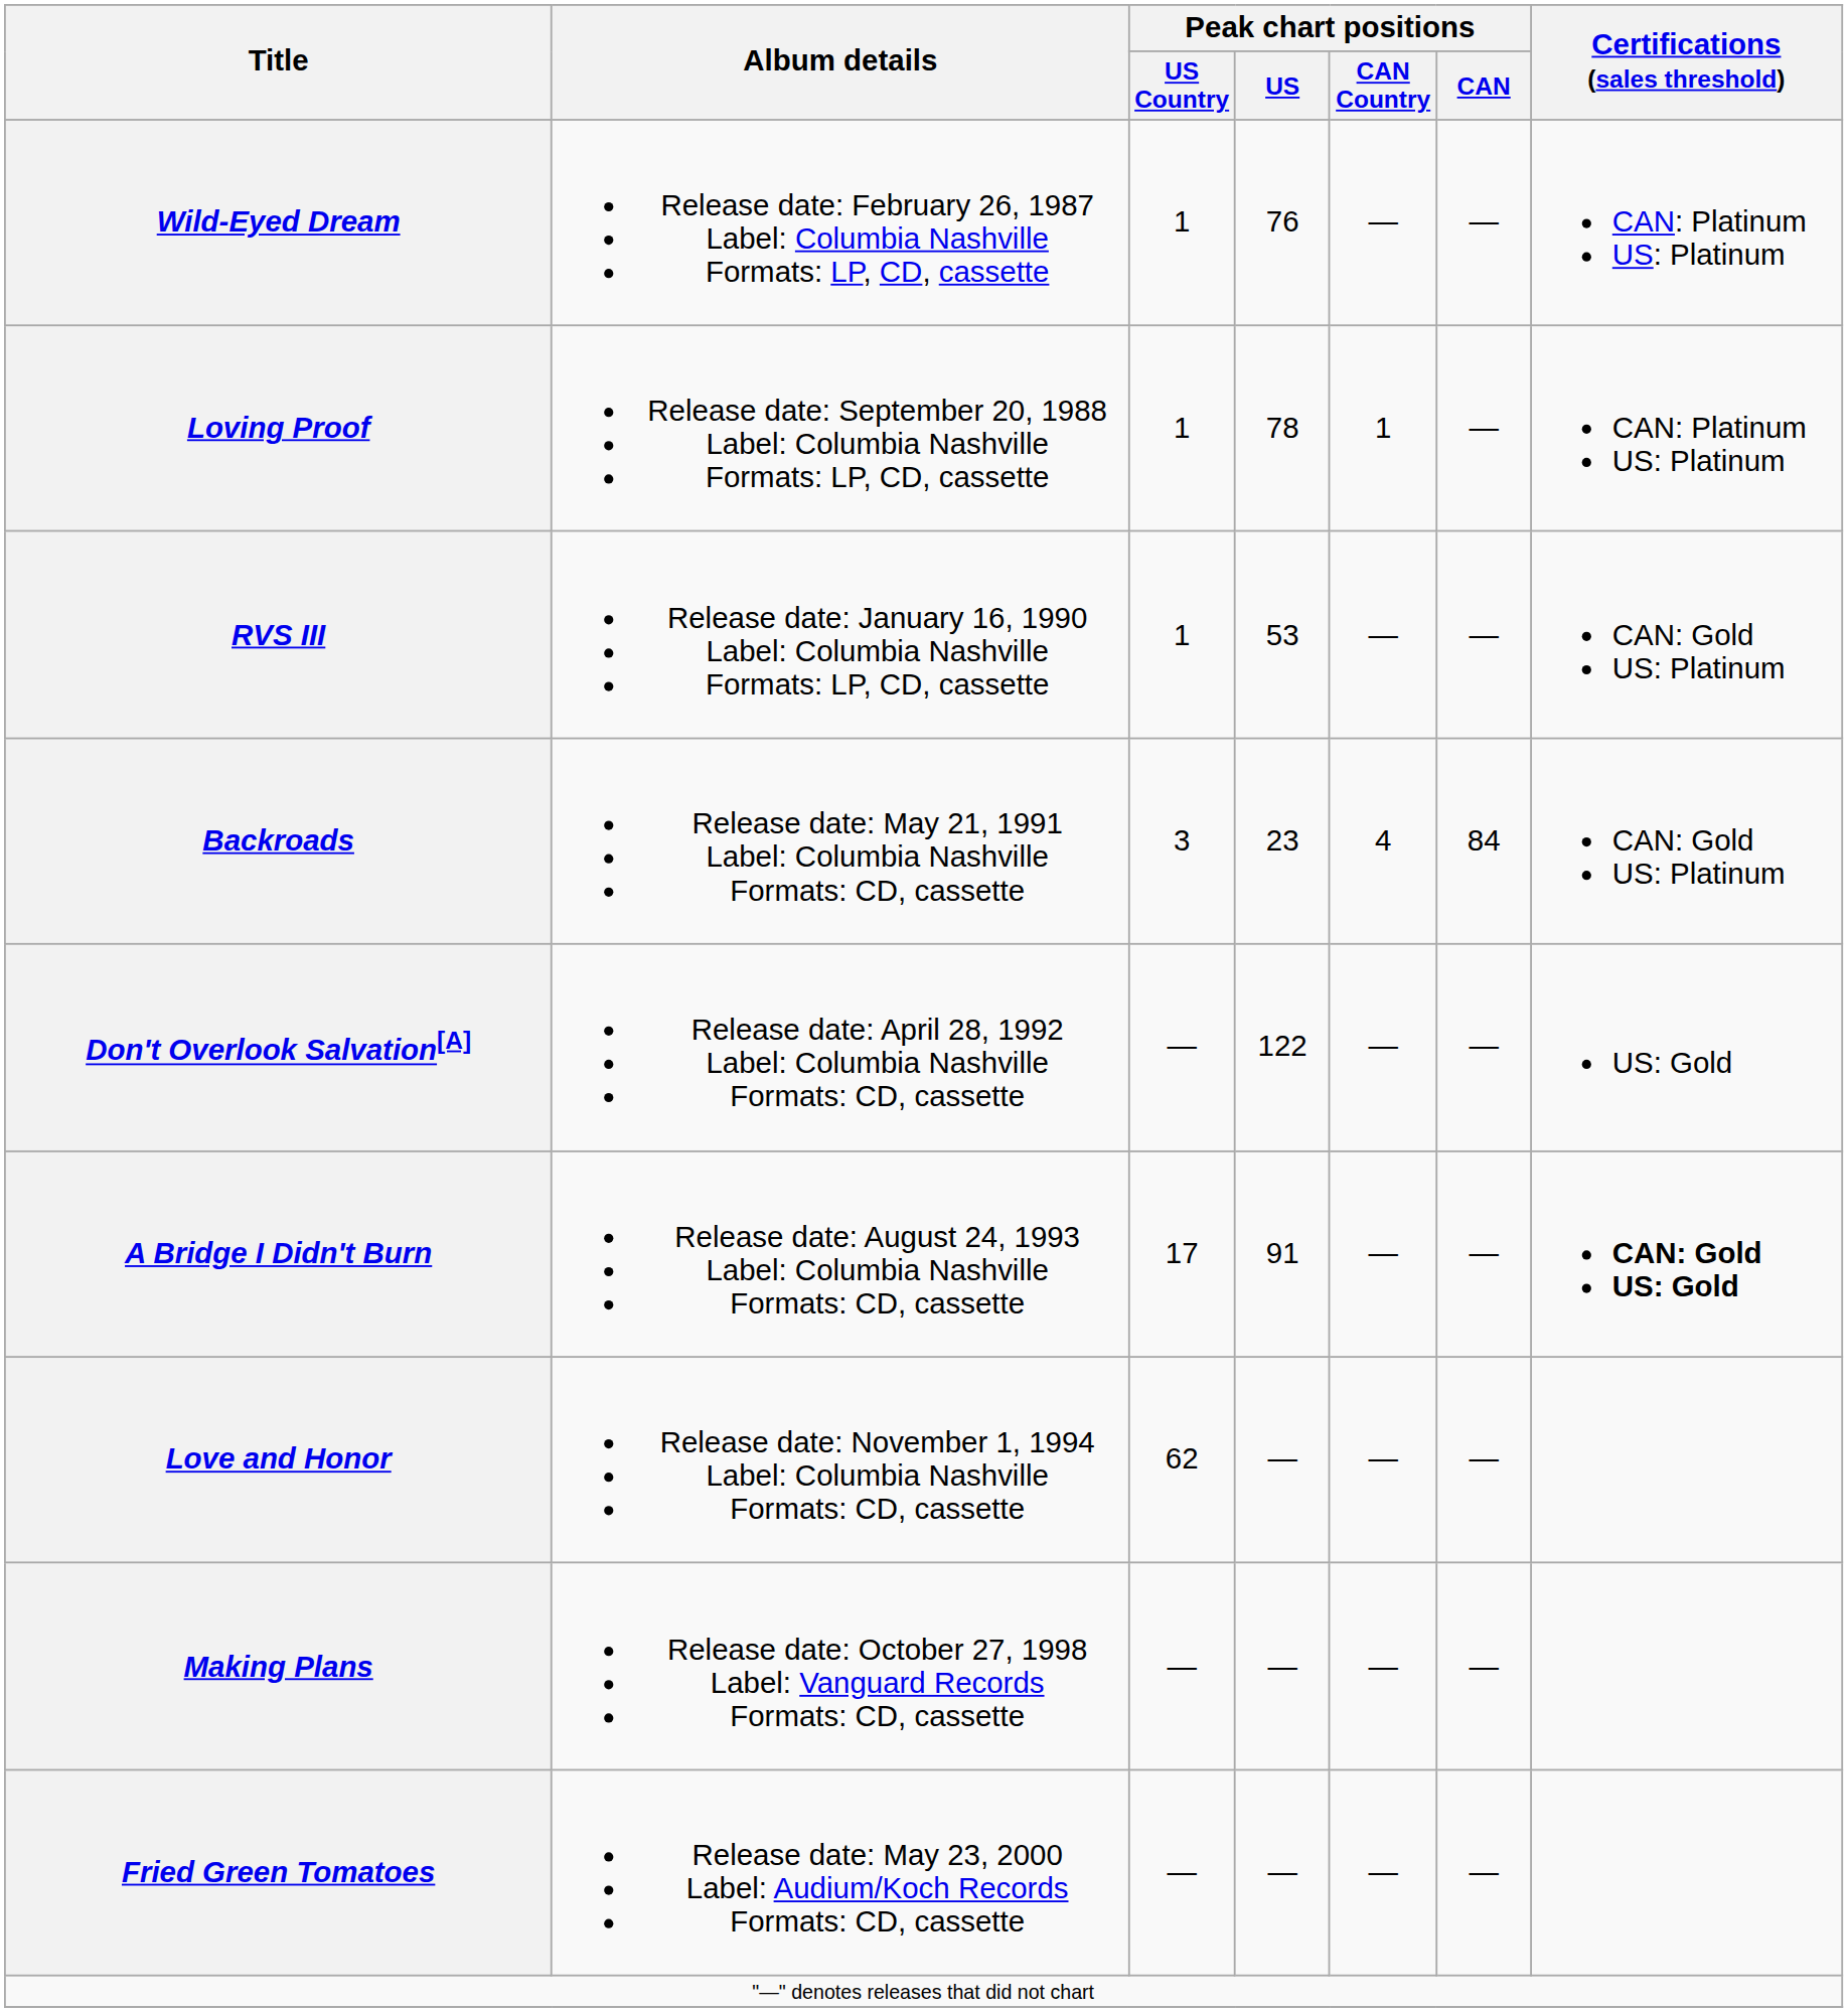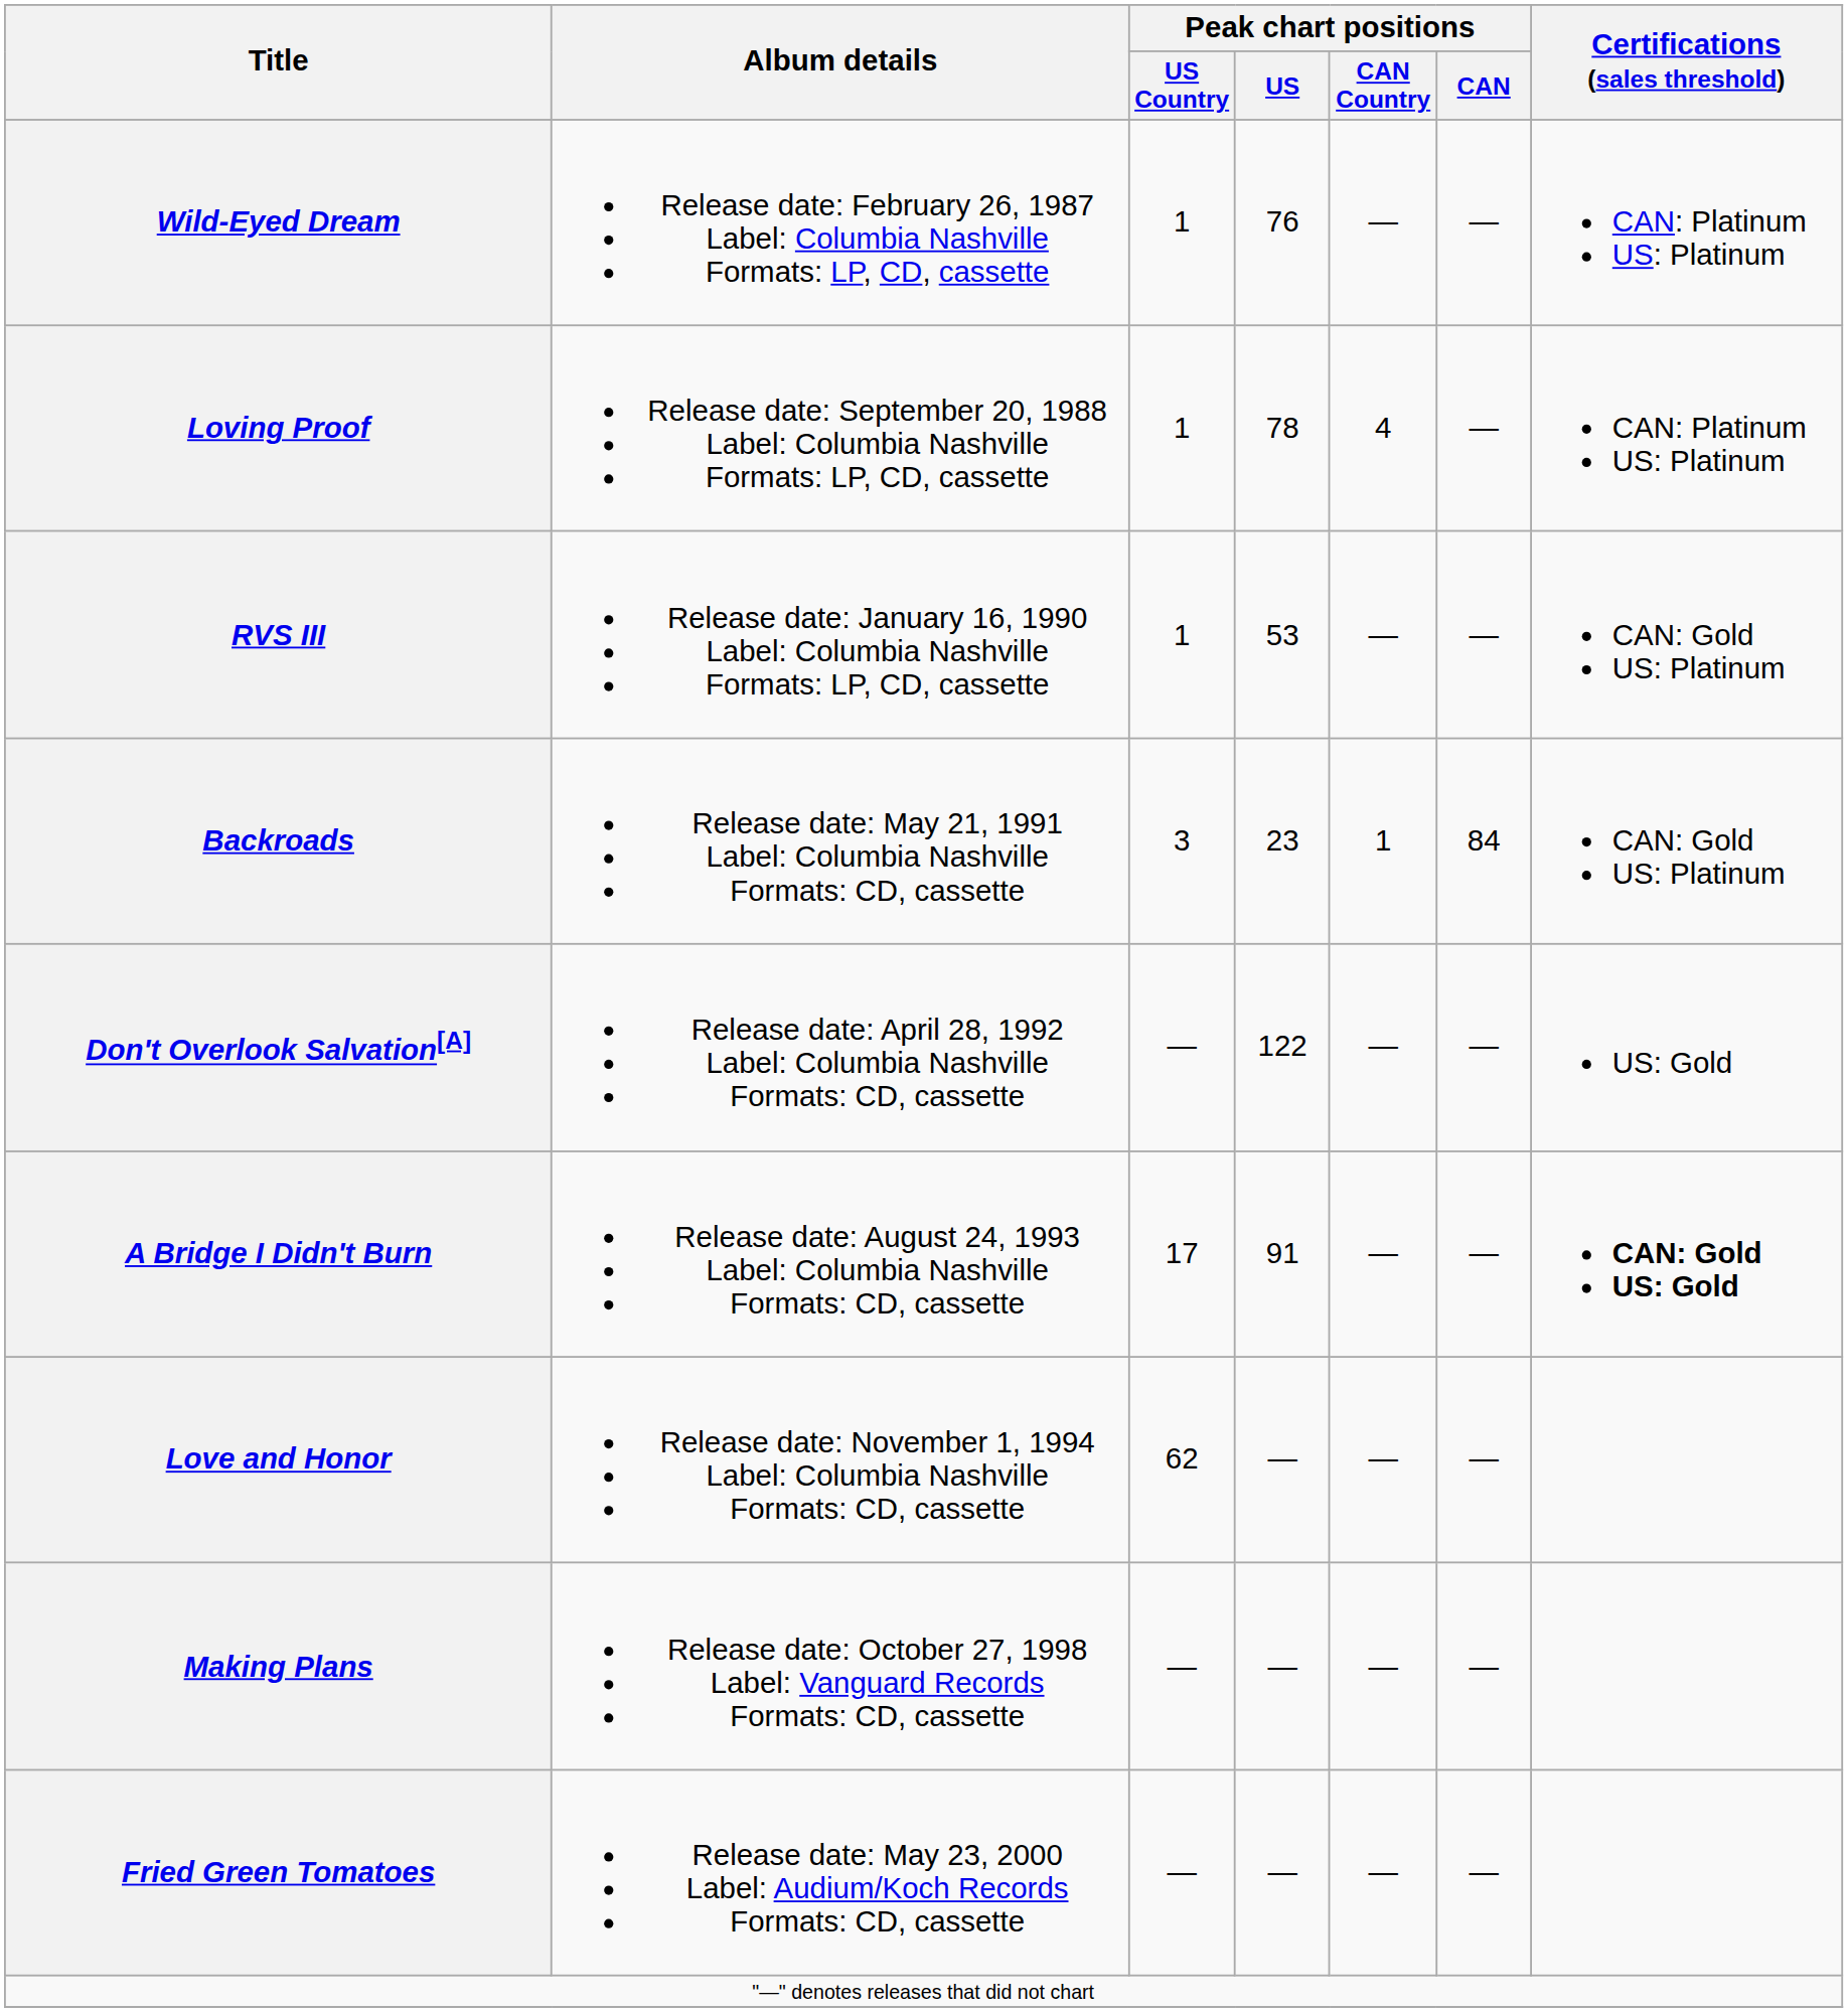 <table class="wikitable plainrowheaders" style="text-align:center;">
 <tr>
 <th rowspan="2" style="width:18em;">Title</th>
 <th rowspan="2" style="width:19em;">Album details</th>
 <th colspan="4">Peak chart positions</th>
 <th rowspan="2" style="width:10em;"><a href='#'>Certifications</a><br><small>(<a href='#'>sales threshold</a>)</small></th>
 </tr>
 <tr style="font-size:smaller;">
 <th width="45"><a href='#'>US Country</a><br></th>
 <th width="45"><a href='#'>US</a><br></th>
 <th width="45"><a href='#'>CAN Country</a><br></th>
 <th width="45"><a href='#'>CAN</a><br></th>
 </tr>
 <tr>
 <th scope="row"><em><a href='#'>Wild-Eyed Dream</a></em></th>
 <td><br><ul><li>Release date: February 26, 1987</li><li>Label: <a href='#'>Columbia Nashville</a></li><li>Formats: <a href='#'>LP</a>, <a href='#'>CD</a>, <a href='#'>cassette</a></li></ul></td>
 <td>1</td>
 <td>76</td>
 <td>—</td>
 <td>—</td>
 <td align="left"><br><ul><li><a href='#'>CAN</a>: Platinum</li><li><a href='#'>US</a>: Platinum</li></ul></td>
 </tr>
 <tr>
 <th scope="row"><em><a href='#'>Loving Proof</a></em></th>
 <td><br><ul><li>Release date: September 20, 1988</li><li>Label: Columbia Nashville</li><li>Formats: LP, CD, cassette</li></ul></td>
 <td>1</td>
 <td>78</td>
-<td>1</td>
+<td>4</td>
 <td>—</td>
 <td align="left"><br><ul><li>CAN: Platinum</li><li>US: Platinum</li></ul></td>
 </tr>
 <tr>
 <th scope="row"><em><a href='#'>RVS III</a></em></th>
 <td><br><ul><li>Release date: January 16, 1990</li><li>Label: Columbia Nashville</li><li>Formats: LP, CD, cassette</li></ul></td>
 <td>1</td>
 <td>53</td>
 <td>—</td>
 <td>—</td>
 <td align="left"><br><ul><li>CAN: Gold</li><li>US: Platinum</li></ul></td>
 </tr>
 <tr>
 <th scope="row"><em><a href='#'>Backroads</a></em></th>
 <td><br><ul><li>Release date: May 21, 1991</li><li>Label: Columbia Nashville</li><li>Formats: CD, cassette</li></ul></td>
 <td>3</td>
 <td>23</td>
-<td>4</td>
+<td>1</td>
 <td>84</td>
 <td align="left"><br><ul><li>CAN: Gold</li><li>US: Platinum</li></ul></td>
 </tr>
 <tr>
 <th scope="row"><em><a href='#'>Don't Overlook Salvation</a></em><sup><span></span><a href='#'><strong>[A]</strong></a></sup></th>
 <td><br><ul><li>Release date: April 28, 1992</li><li>Label: Columbia Nashville</li><li>Formats: CD, cassette</li></ul></td>
 <td>—</td>
 <td>122</td>
 <td>—</td>
 <td>—</td>
 <td align="left"><br><ul><li>US: Gold</li></ul></td>
 </tr>
 <tr>
 <th scope="row"><em><a href='#'>A Bridge I Didn't Burn</a></em></th>
 <td><br><ul><li>Release date: August 24, 1993</li><li>Label: Columbia Nashville</li><li>Formats: CD, cassette</li></ul></td>
 <td>17</td>
 <td>91</td>
 <td>—</td>
 <td>—</td>
 <td align="left"><strong><br><ul><li>CAN: Gold</li><li>US: Gold</li></ul></strong></td>
 </tr>
 <tr>
 <th scope="row"><em><a href='#'>Love and Honor</a></em></th>
 <td><br><ul><li>Release date: November 1, 1994</li><li>Label: Columbia Nashville</li><li>Formats: CD, cassette</li></ul></td>
 <td>62</td>
 <td>—</td>
 <td>—</td>
 <td>—</td>
 <td></td>
 </tr>
 <tr>
 <th scope="row"><em><a href='#'>Making Plans</a></em></th>
 <td><br><ul><li>Release date: October 27, 1998</li><li>Label: <a href='#'>Vanguard Records</a></li><li>Formats: CD, cassette</li></ul></td>
 <td>—</td>
 <td>—</td>
 <td>—</td>
 <td>—</td>
 <td></td>
 </tr>
 <tr>
 <th scope="row"><em><a href='#'>Fried Green Tomatoes</a></em></th>
 <td><br><ul><li>Release date: May 23, 2000</li><li>Label: <a href='#'>Audium/Koch Records</a></li><li>Formats: CD, cassette</li></ul></td>
 <td>—</td>
 <td>—</td>
 <td>—</td>
 <td>—</td>
 <td></td>
 </tr>
 <tr>
 <td colspan="10" style="font-size:8pt">"—" denotes releases that did not chart</td>
 </tr>
 <tr>
 </tr>
 </table>
